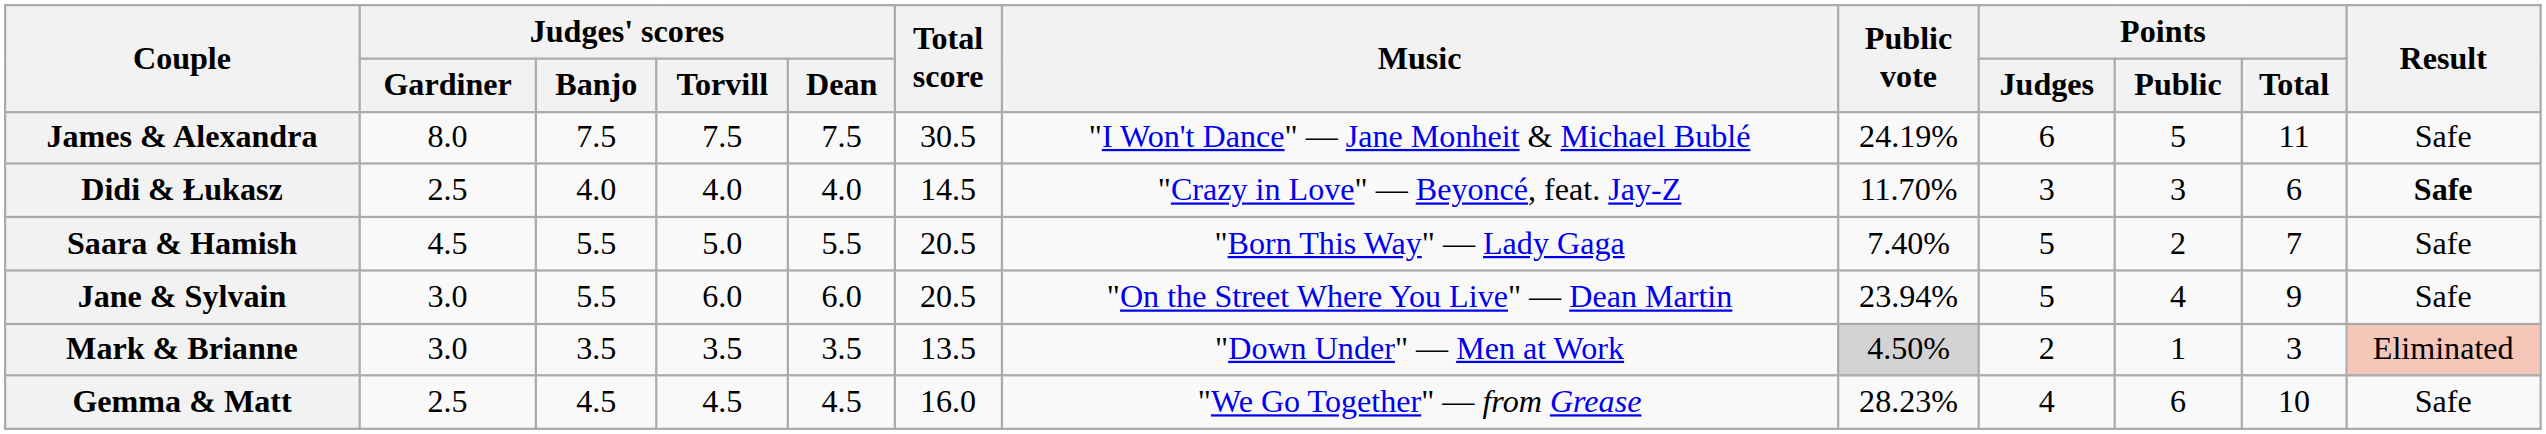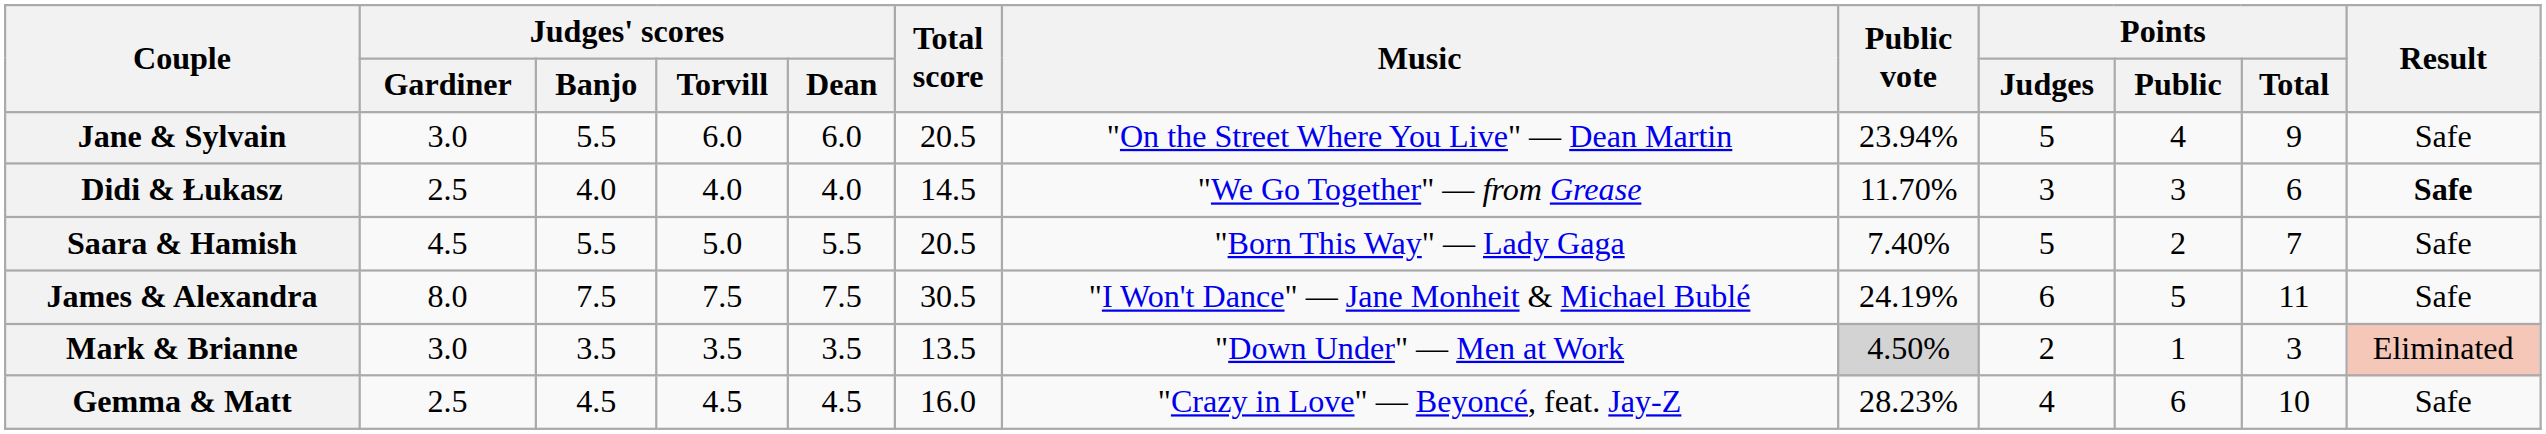 <table class="wikitable sortable" style="text-align:center; font-size:90%; width:90%">
 <tr>
 <th scope="col" rowspan=2>Couple</th>
 <th scope="col" colspan=4 class="unsortable">Judges' scores</th>
 <th scope="col" rowspan=2>Total<br>score</th>
 <th scope="col" rowspan=2 class="unsortable">Music</th>
 <th scope="col" rowspan=2>Public<br>vote</th>
 <th scope="col" colspan=3 class="unsortable">Points</th>
 <th scope="col" rowspan=2 class="unsortable">Result</th>
 </tr>
 <tr>
 <th class="unsortable">Gardiner</th>
 <th class="unsortable">Banjo</th>
 <th class="unsortable">Torvill</th>
 <th class="unsortable">Dean</th>
 <th class="unsortable">Judges</th>
 <th class="unsortable">Public</th>
 <th class="unsortable">Total</th>
 </tr>
 <tr>
-<th scope="row">James & Alexandra</th>
-<td>8.0</td>
-<td>7.5</td>
-<td>7.5</td>
-<td>7.5</td>
-<td>30.5</td>
-<td>"<a href='#'>I Won't Dance</a>" — <a href='#'>Jane Monheit</a> & <a href='#'>Michael Bublé</a></td>
-<td>24.19%</td>
-<td>6</td>
+<th scope="row">Jane & Sylvain</th>
+<td>3.0</td>
+<td>5.5</td>
+<td>6.0</td>
+<td>6.0</td>
+<td>20.5</td>
+<td>"<a href='#'>On the Street Where You Live</a>" — <a href='#'>Dean Martin</a></td>
+<td>23.94%</td>
 <td>5</td>
-<td>11</td>
+<td>4</td>
+<td>9</td>
 <td>Safe</td>
 </tr>
 <tr>
 <th scope="row">Didi & Łukasz</th>
 <td>2.5</td>
 <td>4.0</td>
 <td>4.0</td>
 <td>4.0</td>
 <td>14.5</td>
-<td>"<a href='#'>Crazy in Love</a>" — <a href='#'>Beyoncé</a>, feat. <a href='#'>Jay-Z</a></td>
+<td>"<a href='#'>We Go Together</a>" — <em>from <a href='#'>Grease</a></em></td>
 <td>11.70%</td>
 <td>3</td>
 <td>3</td>
 <td>6</td>
 <td><strong>Safe</strong></td>
 </tr>
 <tr>
 <th scope="row">Saara & Hamish</th>
 <td>4.5</td>
 <td>5.5</td>
 <td>5.0</td>
 <td>5.5</td>
 <td>20.5</td>
 <td>"<a href='#'>Born This Way</a>" — <a href='#'>Lady Gaga</a></td>
 <td>7.40%</td>
 <td>5</td>
 <td>2</td>
 <td>7</td>
 <td>Safe</td>
 </tr>
 <tr>
-<th scope="row">Jane & Sylvain</th>
-<td>3.0</td>
-<td>5.5</td>
-<td>6.0</td>
-<td>6.0</td>
-<td>20.5</td>
-<td>"<a href='#'>On the Street Where You Live</a>" — <a href='#'>Dean Martin</a></td>
-<td>23.94%</td>
+<th scope="row">James & Alexandra</th>
+<td>8.0</td>
+<td>7.5</td>
+<td>7.5</td>
+<td>7.5</td>
+<td>30.5</td>
+<td>"<a href='#'>I Won't Dance</a>" — <a href='#'>Jane Monheit</a> & <a href='#'>Michael Bublé</a></td>
+<td>24.19%</td>
+<td>6</td>
 <td>5</td>
-<td>4</td>
-<td>9</td>
+<td>11</td>
 <td>Safe</td>
 </tr>
 <tr>
 <th scope="row">Mark & Brianne</th>
 <td>3.0</td>
 <td>3.5</td>
 <td>3.5</td>
 <td>3.5</td>
 <td>13.5</td>
 <td>"<a href='#'>Down Under</a>" — <a href='#'>Men at Work</a></td>
 <td style="background: lightgrey;">4.50%</td>
 <td>2</td>
 <td>1</td>
 <td>3</td>
 <td bgcolor="f4c7b8">Eliminated</td>
 </tr>
 <tr>
 <th scope="row">Gemma & Matt</th>
 <td>2.5</td>
 <td>4.5</td>
 <td>4.5</td>
 <td>4.5</td>
 <td>16.0</td>
-<td>"<a href='#'>We Go Together</a>" — <em>from <a href='#'>Grease</a></em></td>
+<td>"<a href='#'>Crazy in Love</a>" — <a href='#'>Beyoncé</a>, feat. <a href='#'>Jay-Z</a></td>
 <td>28.23%</td>
 <td>4</td>
 <td>6</td>
 <td>10</td>
 <td>Safe</td>
 </tr>
 </table>
